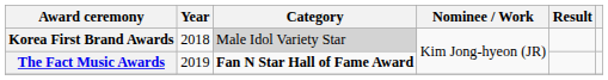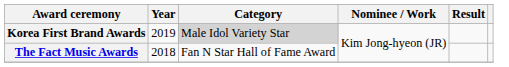 <table class="wikitable plainrowheaders sortable">
 <tr>
 <th scope="col">Award ceremony</th>
 <th scope="col">Year</th>
 <th scope="col">Category</th>
 <th scope="col">Nominee / Work</th>
 <th scope="col">Result</th>
 <th scope="col" class="unsortable"></th>
 </tr>
 <tr>
 <th scope="row">Korea First Brand Awards</th>
-<td>2018</td>
+<td>2019</td>
 <td style="background: lightgrey;">Male Idol Variety Star</td>
 <td rowspan="2">Kim Jong-hyeon (JR)</td>
 <td></td>
 <td></td>
 </tr>
 <tr>
 <th scope="row"><a href='#'>The Fact Music Awards</a></th>
-<td>2019</td>
-<td><strong>Fan N Star Hall of Fame Award</strong></td>
+<td>2018</td>
+<td>Fan N Star Hall of Fame Award</td>
 <td></td>
 <td></td>
 </tr>
 <tr>
 </tr>
 </table>
